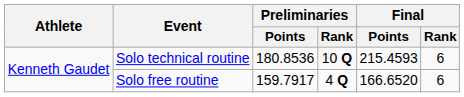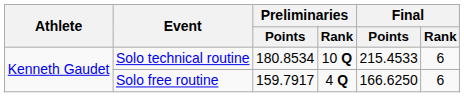 <table class="wikitable" style="text-align:center; font-size:90%;">
 <tr>
 <th rowspan="2">Athlete</th>
 <th rowspan="2">Event</th>
 <th colspan="2">Preliminaries</th>
 <th colspan="2">Final</th>
 </tr>
 <tr style="font-size:95%">
 <th>Points</th>
 <th>Rank</th>
 <th>Points</th>
 <th>Rank</th>
 </tr>
 <tr>
 <td align=left rowspan=2><a href='#'>Kenneth Gaudet</a></td>
 <td align=left><a href='#'>Solo technical routine</a></td>
-<td>180.8536</td>
+<td>180.8534</td>
 <td>10 <strong>Q</strong></td>
-<td>215.4593</td>
+<td>215.4533</td>
 <td>6</td>
 </tr>
 <tr>
 <td align=left><a href='#'>Solo free routine</a></td>
 <td>159.7917</td>
 <td>4 <strong>Q</strong></td>
-<td>166.6520</td>
+<td>166.6250</td>
 <td>6</td>
 </tr>
 </table>
